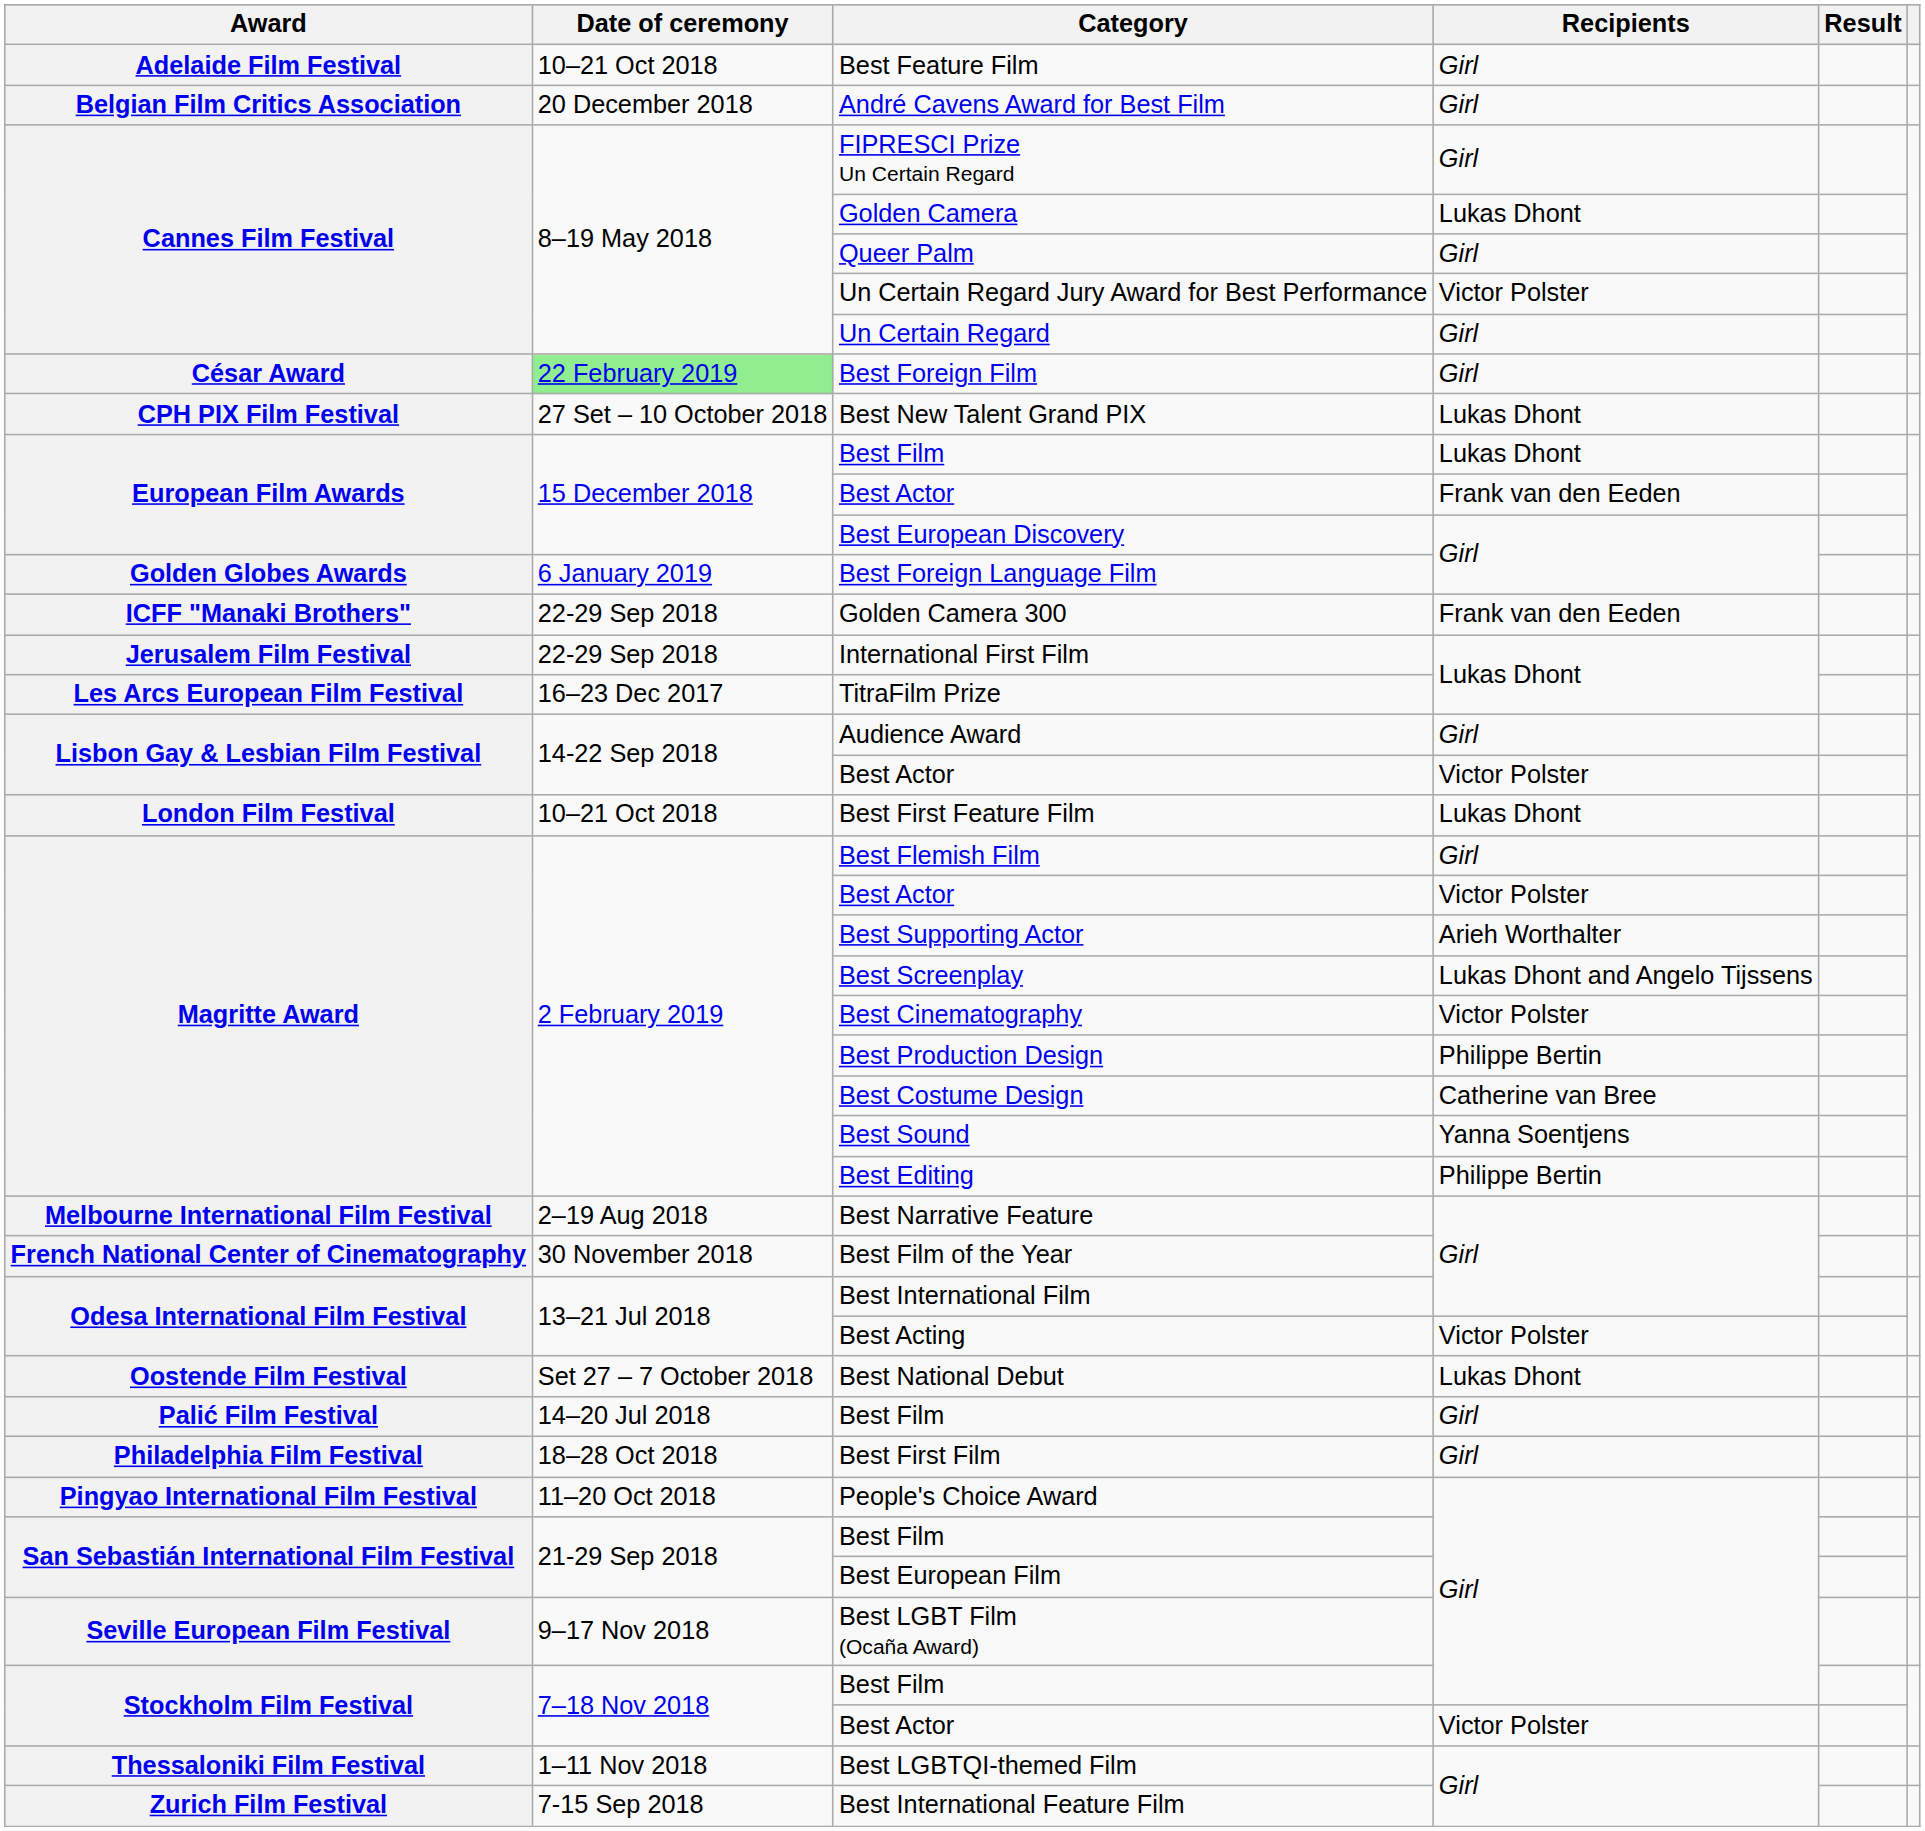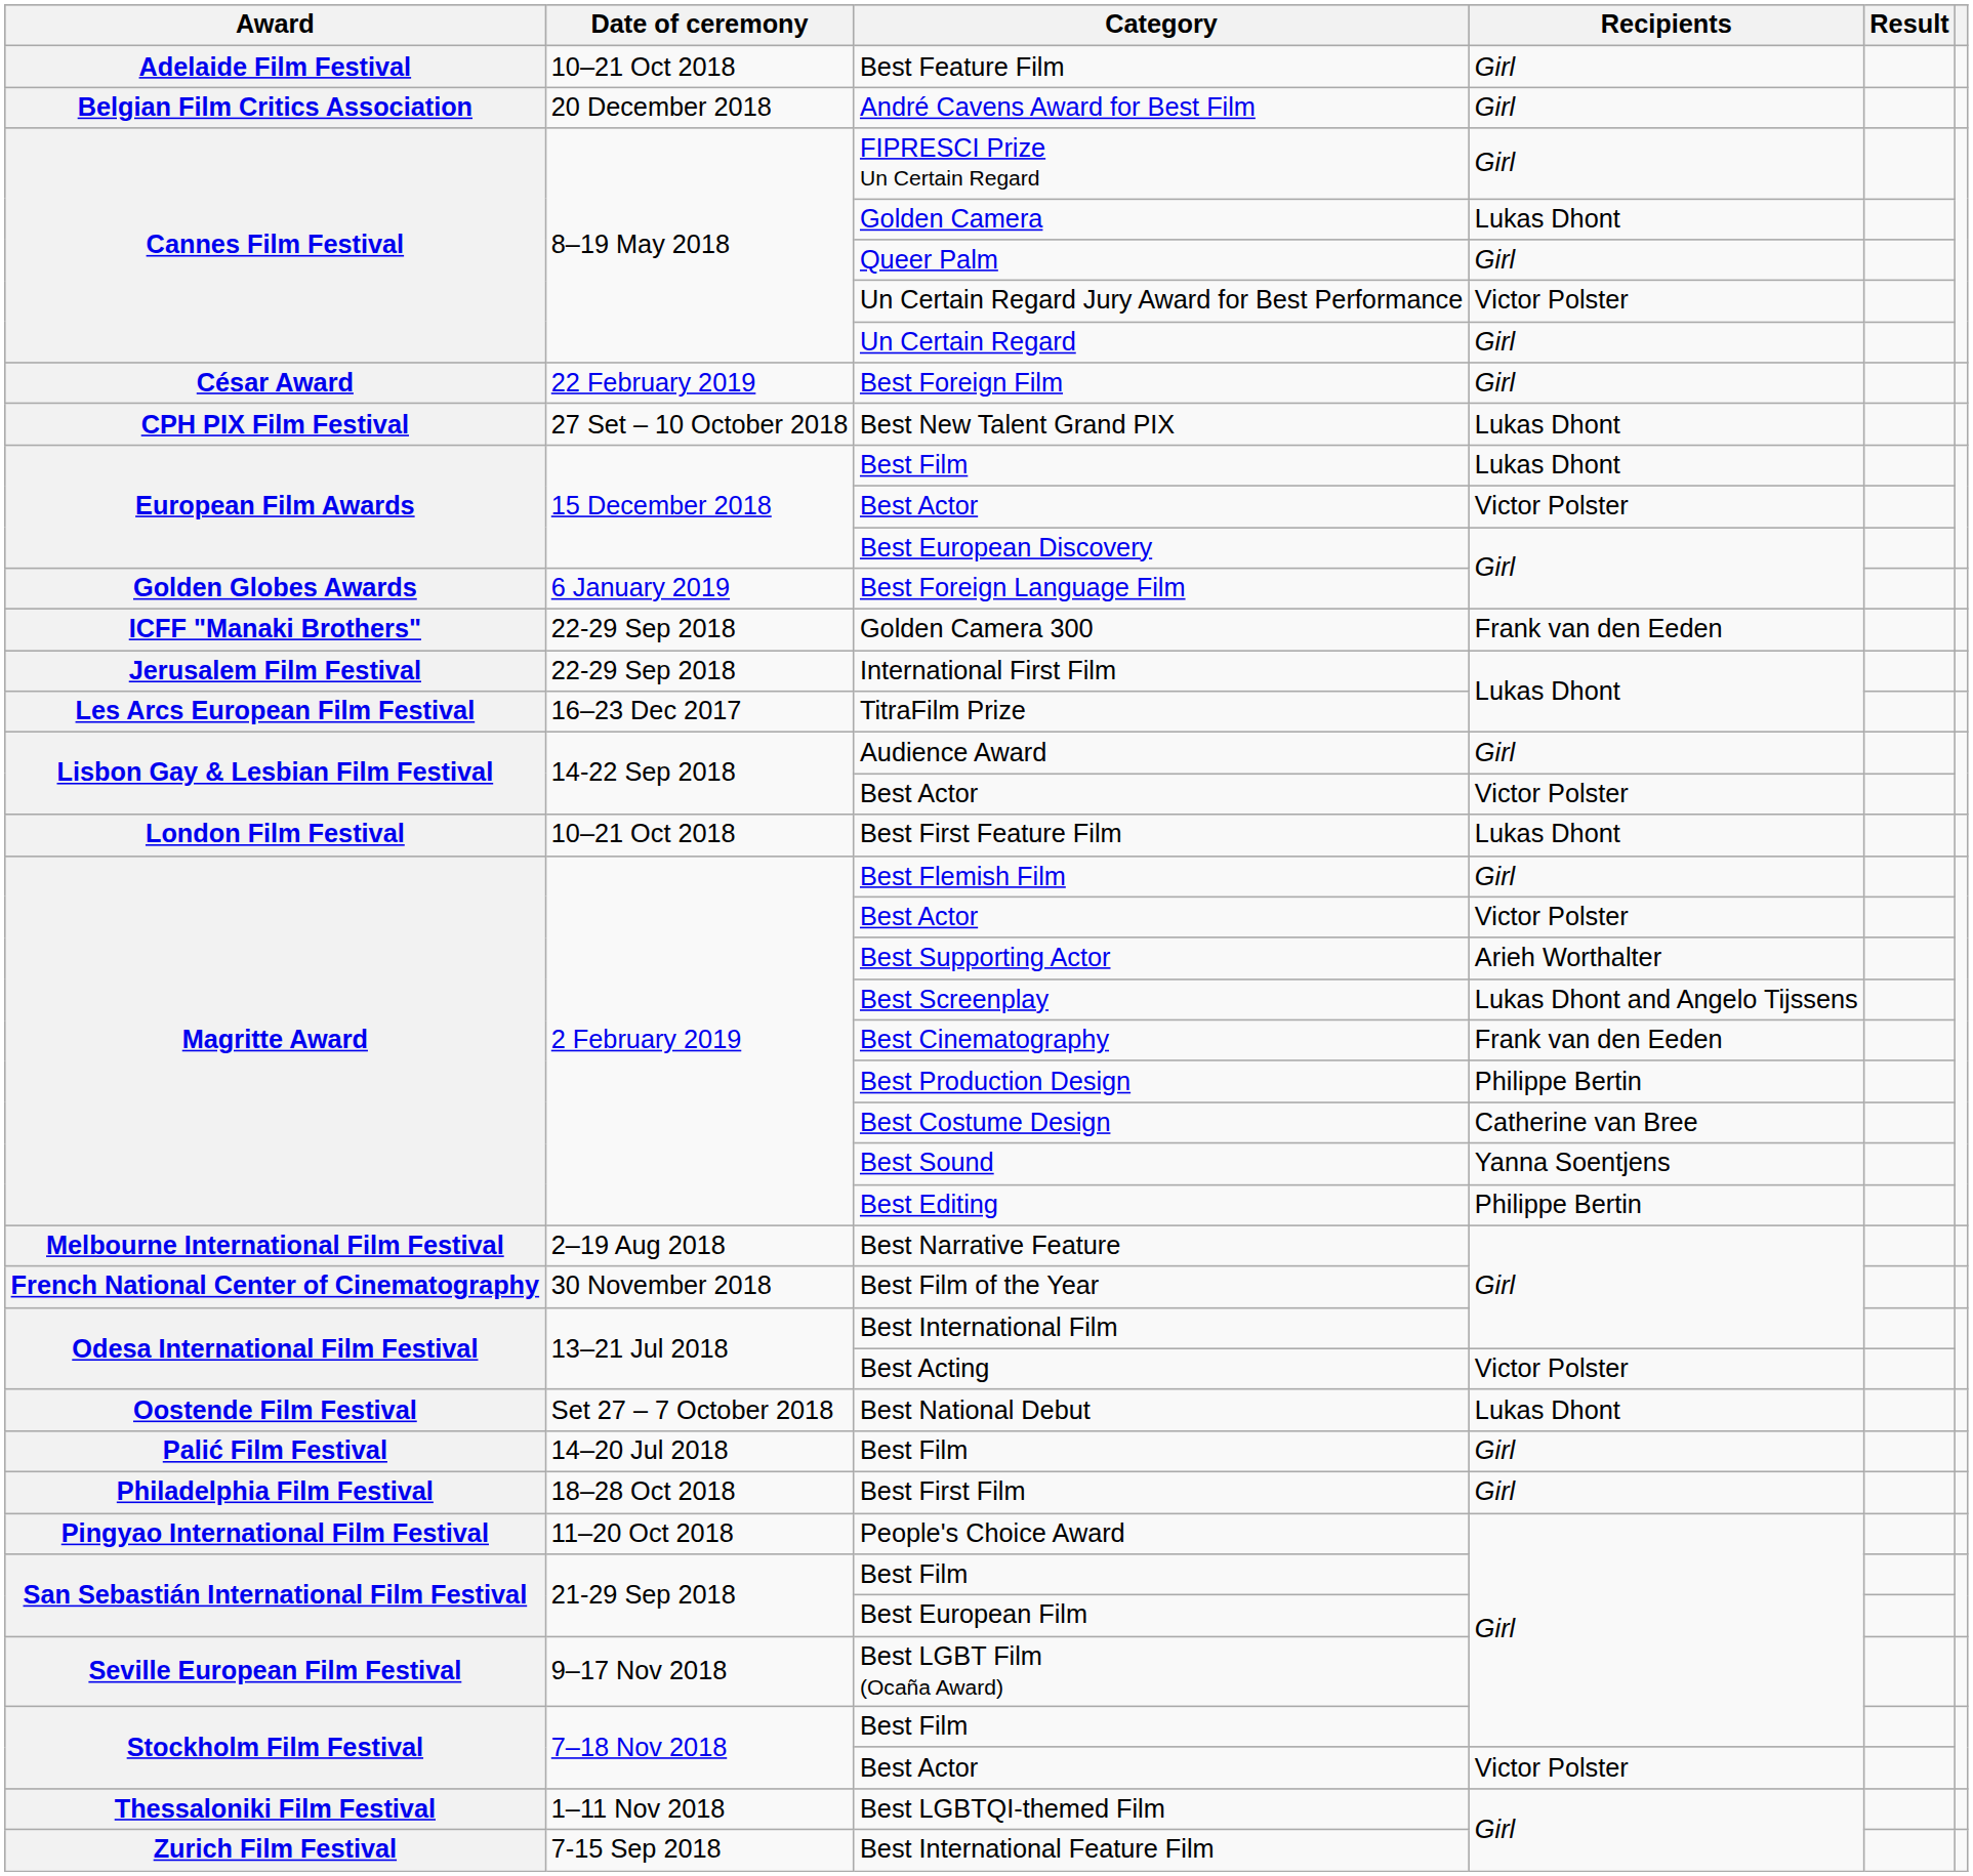 <table class="wikitable plainrowheaders sortable">
 <tr style="background:#ccc; text-align:center;">
 <th scope="col">Award</th>
 <th scope="col">Date of ceremony</th>
 <th scope="col">Category</th>
 <th scope="col">Recipients</th>
 <th scope="col">Result</th>
 <th scope="col" class="unsortable"></th>
 </tr>
 <tr>
 <th scope="row"><a href='#'>Adelaide Film Festival</a></th>
 <td>10–21 Oct 2018</td>
 <td>Best Feature Film</td>
 <td><em>Girl</em></td>
 <td></td>
 <td rowspan="1" style="text-align:center;"></td>
 </tr>
 <tr>
 <th scope="row"><a href='#'>Belgian Film Critics Association</a></th>
 <td>20 December 2018</td>
 <td><a href='#'>André Cavens Award for Best Film</a></td>
 <td><em>Girl</em></td>
 <td></td>
 <td rowspan="1" style="text-align:center;"></td>
 </tr>
 <tr>
 <th scope="row" rowspan="5"><a href='#'>Cannes Film Festival</a></th>
 <td rowspan="5">8–19 May 2018</td>
 <td><a href='#'>FIPRESCI Prize</a><br><small>Un Certain Regard</small></td>
 <td><em>Girl</em></td>
 <td></td>
 <td rowspan="5" style="text-align:center;"></td>
 </tr>
 <tr>
 <td><a href='#'>Golden Camera</a></td>
 <td>Lukas Dhont</td>
 <td></td>
 </tr>
 <tr>
 <td><a href='#'>Queer Palm</a></td>
 <td><em>Girl</em></td>
 <td></td>
 </tr>
 <tr>
 <td>Un Certain Regard Jury Award for Best Performance</td>
 <td>Victor Polster</td>
 <td></td>
 </tr>
 <tr>
 <td><a href='#'>Un Certain Regard</a></td>
 <td><em>Girl</em></td>
 <td></td>
 </tr>
 <tr>
 <th scope="row"><a href='#'>César Award</a></th>
-<td style="background: lightgreen;"><a href='#'>22 February 2019</a></td>
+<td><a href='#'>22 February 2019</a></td>
 <td><a href='#'>Best Foreign Film</a></td>
 <td><em>Girl</em></td>
 <td></td>
 <td style="text-align:center;"></td>
 </tr>
 <tr>
 <th scope="row"><a href='#'>CPH PIX Film Festival</a></th>
 <td>27 Set – 10 October 2018</td>
 <td>Best New Talent Grand PIX</td>
 <td>Lukas Dhont</td>
 <td></td>
 <td rowspan="1" style="text-align:center;"></td>
 </tr>
 <tr>
 <th scope="row" rowspan="3"><a href='#'>European Film Awards</a></th>
 <td rowspan="3"><a href='#'>15 December 2018</a></td>
 <td><a href='#'>Best Film</a></td>
 <td>Lukas Dhont</td>
 <td></td>
 <td rowspan="3" style="text-align:center;"></td>
 </tr>
 <tr>
 <td><a href='#'>Best Actor</a></td>
-<td>Frank van den Eeden</td>
+<td>Victor Polster</td>
 <td></td>
 </tr>
 <tr>
 <td><a href='#'>Best European Discovery</a></td>
 <td rowspan="2"><em>Girl</em></td>
 <td></td>
 </tr>
 <tr>
 <th scope="row"><a href='#'>Golden Globes Awards</a></th>
 <td><a href='#'>6 January 2019</a></td>
 <td><a href='#'>Best Foreign Language Film</a></td>
 <td></td>
 <td style="text-align:center;"></td>
 </tr>
 <tr>
 <th scope="row"><a href='#'>ICFF "Manaki Brothers"</a></th>
 <td>22-29 Sep 2018</td>
 <td>Golden Camera 300</td>
 <td>Frank van den Eeden</td>
 <td></td>
 <td rowspan="1" style="text-align:center;"></td>
 </tr>
 <tr>
 <th scope="row"><a href='#'>Jerusalem Film Festival</a></th>
 <td>22-29 Sep 2018</td>
 <td>International First Film</td>
 <td rowspan="2">Lukas Dhont</td>
 <td></td>
 <td rowspan="1" style="text-align:center;"></td>
 </tr>
 <tr>
 <th scope="row"><a href='#'>Les Arcs European Film Festival</a></th>
 <td>16–23 Dec 2017</td>
 <td>TitraFilm Prize</td>
 <td></td>
 <td rowspan="1" style="text-align:center;"></td>
 </tr>
 <tr>
 <th scope="row" rowspan="2"><a href='#'>Lisbon Gay & Lesbian Film Festival</a></th>
 <td rowspan="2">14-22 Sep 2018</td>
 <td>Audience Award</td>
 <td><em>Girl</em></td>
 <td></td>
 <td rowspan="2" style="text-align:center;"></td>
 </tr>
 <tr>
 <td>Best Actor</td>
 <td>Victor Polster</td>
 <td></td>
 </tr>
 <tr>
 <th scope="row"><a href='#'>London Film Festival</a></th>
 <td>10–21 Oct 2018</td>
 <td>Best First Feature Film</td>
 <td>Lukas Dhont</td>
 <td></td>
 <td rowspan="1" style="text-align:center;"></td>
 </tr>
 <tr>
 <th scope="row" rowspan="9"><a href='#'>Magritte Award</a></th>
 <td rowspan="9"><a href='#'>2 February 2019</a></td>
 <td><a href='#'>Best Flemish Film</a></td>
 <td><em>Girl</em></td>
 <td></td>
 <td rowspan="9" style="text-align:center;"></td>
 </tr>
 <tr>
 <td><a href='#'>Best Actor</a></td>
 <td>Victor Polster</td>
 <td></td>
 </tr>
 <tr>
 <td><a href='#'>Best Supporting Actor</a></td>
 <td>Arieh Worthalter</td>
 <td></td>
 </tr>
 <tr>
 <td><a href='#'>Best Screenplay</a></td>
 <td>Lukas Dhont and Angelo Tijssens</td>
 <td></td>
 </tr>
 <tr>
 <td><a href='#'>Best Cinematography</a></td>
-<td>Victor Polster</td>
+<td>Frank van den Eeden</td>
 <td></td>
 </tr>
 <tr>
 <td><a href='#'>Best Production Design</a></td>
 <td>Philippe Bertin</td>
 <td></td>
 </tr>
 <tr>
 <td><a href='#'>Best Costume Design</a></td>
 <td>Catherine van Bree</td>
 <td></td>
 </tr>
 <tr>
 <td><a href='#'>Best Sound</a></td>
 <td>Yanna Soentjens</td>
 <td></td>
 </tr>
 <tr>
 <td><a href='#'>Best Editing</a></td>
 <td>Philippe Bertin</td>
 <td></td>
 </tr>
 <tr>
 <th scope="row"><a href='#'>Melbourne International Film Festival</a></th>
 <td>2–19 Aug 2018</td>
 <td>Best Narrative Feature</td>
 <td rowspan="3"><em>Girl</em></td>
 <td></td>
 <td rowspan="1" style="text-align:center;"></td>
 </tr>
 <tr>
 <th scope="row"><a href='#'>French National Center of Cinematography</a></th>
 <td>30 November 2018</td>
 <td>Best Film of the Year</td>
 <td></td>
 <td rowspan="1" style="text-align:center;"></td>
 </tr>
 <tr>
 <th scope="row" rowspan="2"><a href='#'>Odesa International Film Festival</a></th>
 <td rowspan="2">13–21 Jul 2018</td>
 <td>Best International Film</td>
 <td></td>
 <td rowspan="2" style="text-align:center;"></td>
 </tr>
 <tr>
 <td>Best Acting</td>
 <td>Victor Polster</td>
 <td></td>
 </tr>
 <tr>
 <th scope="row"><a href='#'>Oostende Film Festival</a></th>
 <td>Set 27 – 7 October 2018</td>
 <td>Best National Debut</td>
 <td>Lukas Dhont</td>
 <td></td>
 <td rowspan="1" style="text-align:center;"></td>
 </tr>
 <tr>
 <th scope="row"><a href='#'>Palić Film Festival</a></th>
 <td>14–20 Jul 2018</td>
 <td>Best Film</td>
 <td><em>Girl</em></td>
 <td></td>
 <td rowspan="1" style="text-align:center;"></td>
 </tr>
 <tr>
 <th scope="row"><a href='#'>Philadelphia Film Festival</a></th>
 <td>18–28 Oct 2018</td>
 <td>Best First Film</td>
 <td><em>Girl</em></td>
 <td></td>
 <td rowspan="1" style="text-align:center;"></td>
 </tr>
 <tr>
 <th scope="row"><a href='#'>Pingyao International Film Festival</a></th>
 <td>11–20 Oct 2018</td>
 <td>People's Choice Award</td>
 <td rowspan="5"><em>Girl</em></td>
 <td></td>
 <td rowspan="1" style="text-align:center;"></td>
 </tr>
 <tr>
 <th scope="row" rowspan="2"><a href='#'>San Sebastián International Film Festival</a></th>
 <td rowspan="2">21-29 Sep 2018</td>
 <td>Best Film</td>
 <td></td>
 <td rowspan="2" style="text-align:center;"></td>
 </tr>
 <tr>
 <td>Best European Film</td>
 <td></td>
 </tr>
 <tr>
 <th scope="row"><a href='#'>Seville European Film Festival</a></th>
 <td>9–17 Nov 2018</td>
 <td>Best LGBT Film <br><small>(Ocaña Award)</small></td>
 <td></td>
 <td rowspan="1" style="text-align:center;"></td>
 </tr>
 <tr>
 <th scope="row" rowspan="2"><a href='#'>Stockholm Film Festival</a></th>
 <td rowspan="2"><a href='#'>7–18 Nov 2018</a></td>
 <td>Best Film</td>
 <td></td>
 <td rowspan="2" style="text-align:center;"></td>
 </tr>
 <tr>
 <td>Best Actor</td>
 <td>Victor Polster</td>
 <td></td>
 </tr>
 <tr>
 <th scope="row"><a href='#'>Thessaloniki Film Festival</a></th>
 <td>1–11 Nov 2018</td>
 <td>Best LGBTQI-themed Film</td>
 <td rowspan="2"><em>Girl</em></td>
 <td></td>
 <td rowspan="1" style="text-align:center;"></td>
 </tr>
 <tr>
 <th scope="row"><a href='#'>Zurich Film Festival</a></th>
 <td>7-15 Sep 2018</td>
 <td>Best International Feature Film</td>
 <td></td>
 <td rowspan="1" style="text-align:center;"></td>
 </tr>
 </table>
